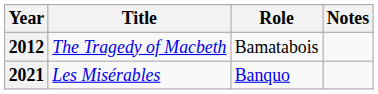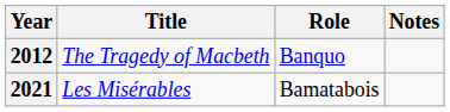 <table class="wikitable plainrowheaders sortable" style="margin-right: 0;">
 <tr>
 <th scope="col">Year</th>
 <th scope="col">Title</th>
 <th scope="col">Role</th>
 <th scope="col" class="unsortable">Notes</th>
 </tr>
 <tr>
 <th scope="row">2012</th>
 <td><em><a href='#'>The Tragedy of Macbeth</a></em></td>
-<td>Bamatabois</td>
+<td><a href='#'>Banquo</a></td>
 <td></td>
 </tr>
 <tr>
 <th scope="row">2021</th>
 <td><em><a href='#'>Les Misérables</a></em></td>
-<td><a href='#'>Banquo</a></td>
+<td>Bamatabois</td>
 <td></td>
 </tr>
 </table>
